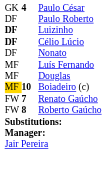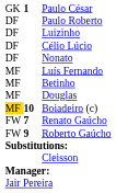 <table style="font-size:90%; margin:0.2em auto;" cellspacing="0" cellpadding="0">
 <tr>
 <th width="25"></th>
 <th width="25"></th>
 </tr>
 <tr>
 <td>GK</td>
-<td><strong>4</strong></td>
+<td><strong>1</strong></td>
 <td> <a href='#'>Paulo César</a></td>
 </tr>
 <tr>
 <td>DF</td>
 <td></td>
 <td> <a href='#'>Paulo Roberto</a></td>
 </tr>
 <tr>
-<td><strong>DF</strong></td>
+<td>DF</td>
 <td></td>
 <td> <a href='#'>Luizinho</a></td>
 </tr>
 <tr>
-<td><strong>DF</strong></td>
+<td>DF</td>
 <td></td>
 <td> <a href='#'>Célio Lúcio</a></td>
 </tr>
 <tr>
 <td>DF</td>
 <td></td>
 <td> <a href='#'>Nonato</a></td>
 </tr>
 <tr>
 <td>MF</td>
 <td></td>
 <td> <a href='#'>Luís Fernando</a></td>
+</tr>
+<tr>
+<td>MF</td>
+<td></td>
+<td> <a href='#'>Betinho</a></td>
+<td></td>
+<td></td>
 </tr>
 <tr>
 <td>MF</td>
 <td></td>
 <td> <a href='#'>Douglas</a></td>
 </tr>
 <tr>
 <td style="background: gold;">MF</td>
 <td><strong>10</strong></td>
 <td> <a href='#'>Boiadeiro</a> (c)</td>
 </tr>
 <tr>
 <td>FW</td>
 <td><strong>7</strong></td>
 <td> <a href='#'>Renato Gaúcho</a></td>
 </tr>
 <tr>
 <td>FW</td>
-<td><strong>8</strong></td>
+<td><strong>9</strong></td>
 <td> <a href='#'>Roberto Gaúcho</a></td>
 </tr>
 <tr>
 <td colspan=3><strong>Substitutions:</strong></td>
+</tr>
+<tr>
+<td></td>
+<td></td>
+<td> <a href='#'>Cleisson</a></td>
+<td></td>
+<td></td>
 </tr>
 <tr>
 <td colspan=3><strong>Manager:</strong></td>
 </tr>
 <tr>
 <td colspan=4> <a href='#'>Jair Pereira</a></td>
 </tr>
 </table>
